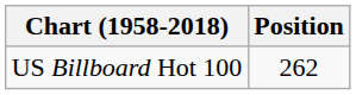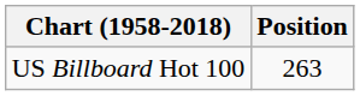 <table class="wikitable plainrowheaders">
 <tr>
 <th>Chart (1958-2018)</th>
 <th>Position</th>
 </tr>
 <tr>
 <td>US <em>Billboard</em> Hot 100</td>
-<td style="text-align:center;">262</td>
+<td style="text-align:center;">263</td>
 </tr>
 </table>
